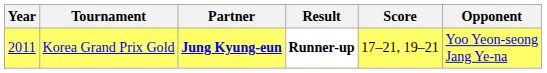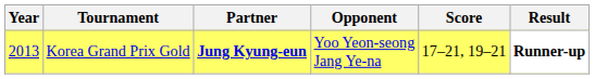 <table class="sortable wikitable" style="font-size: 90%;">
 <tr>
 <th>Year</th>
 <th>Tournament</th>
 <th>Partner</th>
+<th>Opponent</th>
+<th>Score</th>
 <th>Result</th>
-<th>Score</th>
-<th>Opponent</th>
 </tr>
 <tr style="background:#FFFF67">
-<td align="center"><a href='#'>2011</a></td>
+<td align="center"><a href='#'>2013</a></td>
 <td align="left"><a href='#'>Korea Grand Prix Gold</a></td>
 <td align="left"><strong> <a href='#'>Jung Kyung-eun</a></strong></td>
+<td align="left"> <a href='#'>Yoo Yeon-seong</a> <br>  <a href='#'>Jang Ye-na</a></td>
+<td align="left">17–21, 19–21</td>
 <td style="text-align:left; background:white"> <strong>Runner-up</strong></td>
-<td align="left">17–21, 19–21</td>
-<td align="left"> <a href='#'>Yoo Yeon-seong</a> <br>  <a href='#'>Jang Ye-na</a></td>
 </tr>
 </table>
